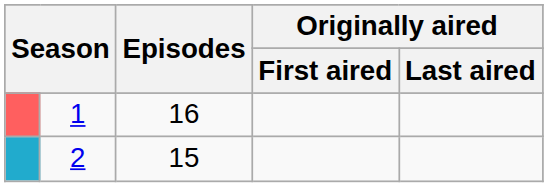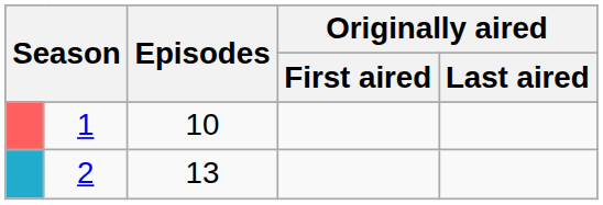 <table class="wikitable plainrowheaders" style="text-align:center;">
 <tr>
 <th colspan="2" rowspan="2">Season</th>
 <th rowspan="2">Episodes</th>
 <th colspan="2">Originally aired</th>
 </tr>
 <tr>
 <th>First aired</th>
 <th>Last aired</th>
 </tr>
 <tr>
 <td style="background: #FF5F5F;"></td>
 <td><a href='#'>1</a></td>
-<td>16</td>
+<td>10</td>
 <td></td>
 <td></td>
 </tr>
 <tr>
 <td style="background: #21ABCD;"></td>
 <td><a href='#'>2</a></td>
-<td>15</td>
+<td>13</td>
 <td></td>
 <td></td>
 </tr>
 </table>
